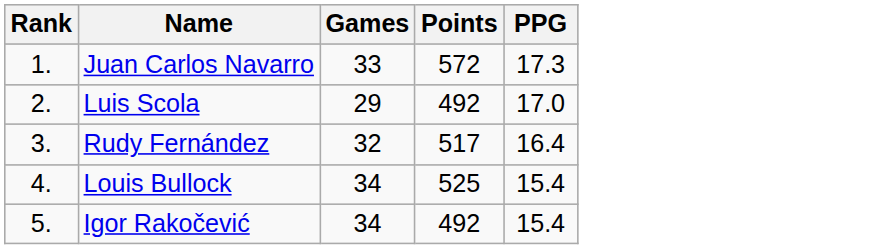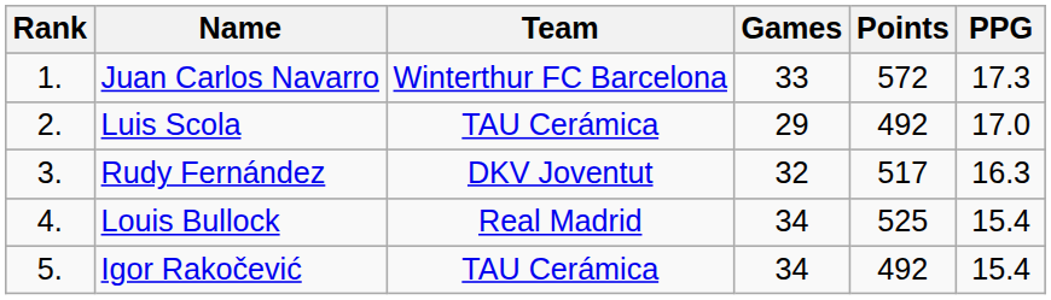 <table class="wikitable" style="text-align: center;">
 <tr>
 <th>Rank</th>
 <th>Name</th>
+<th>Team</th>
 <th>Games</th>
 <th>Points</th>
 <th width=40>PPG</th>
 </tr>
 <tr>
 <td>1.</td>
 <td align="left"> <a href='#'>Juan Carlos Navarro</a></td>
+<td><a href='#'>Winterthur FC Barcelona</a></td>
 <td>33</td>
 <td>572</td>
 <td>17.3</td>
 </tr>
 <tr>
 <td>2.</td>
 <td align="left"> <a href='#'>Luis Scola</a></td>
+<td><a href='#'>TAU Cerámica</a></td>
 <td>29</td>
 <td>492</td>
 <td>17.0</td>
 </tr>
 <tr>
 <td>3.</td>
 <td align="left"> <a href='#'>Rudy Fernández</a></td>
+<td><a href='#'>DKV Joventut</a></td>
 <td>32</td>
 <td>517</td>
-<td>16.4</td>
+<td>16.3</td>
 </tr>
 <tr>
 <td>4.</td>
 <td align="left"> <a href='#'>Louis Bullock</a></td>
+<td><a href='#'>Real Madrid</a></td>
 <td>34</td>
 <td>525</td>
 <td>15.4</td>
 </tr>
 <tr>
 <td>5.</td>
 <td align="left"> <a href='#'>Igor Rakočević</a></td>
+<td><a href='#'>TAU Cerámica</a></td>
 <td>34</td>
 <td>492</td>
 <td>15.4</td>
 </tr>
 </table>
